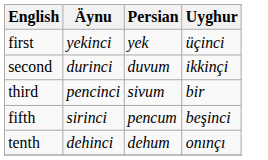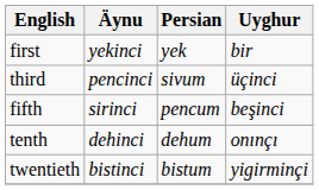 <table class="wikitable">
 <tr>
 <th>English</th>
 <th>Äynu</th>
 <th>Persian</th>
 <th>Uyghur</th>
 </tr>
 <tr>
 <td>first</td>
 <td><em>yekinci</em></td>
 <td><em>yek</em></td>
-<td><em>üçinci</em></td>
-</tr>
-<tr>
-<td>second</td>
-<td><em>durinci</em></td>
-<td><em>duvum</em></td>
-<td><em>ikkinçi</em></td>
+<td><em>bir</em></td>
 </tr>
 <tr>
 <td>third</td>
 <td><em>pencinci</em></td>
 <td><em>sivum</em></td>
-<td><em>bir</em></td>
+<td><em>üçinci</em></td>
 </tr>
 <tr>
 <td>fifth</td>
 <td><em>sirinci</em></td>
 <td><em>pencum</em></td>
 <td><em>beşinci</em></td>
 </tr>
 <tr>
 <td>tenth</td>
 <td><em>dehinci</em></td>
 <td><em>dehum</em></td>
 <td><em>onınçı</em></td>
 </tr>
 <tr>
+<td>twentieth</td>
+<td><em>bistinci</em></td>
+<td><em>bistum</em></td>
+<td><em>yigirminçi</em></td>
+</tr>
+<tr>
 </tr>
 </table>
